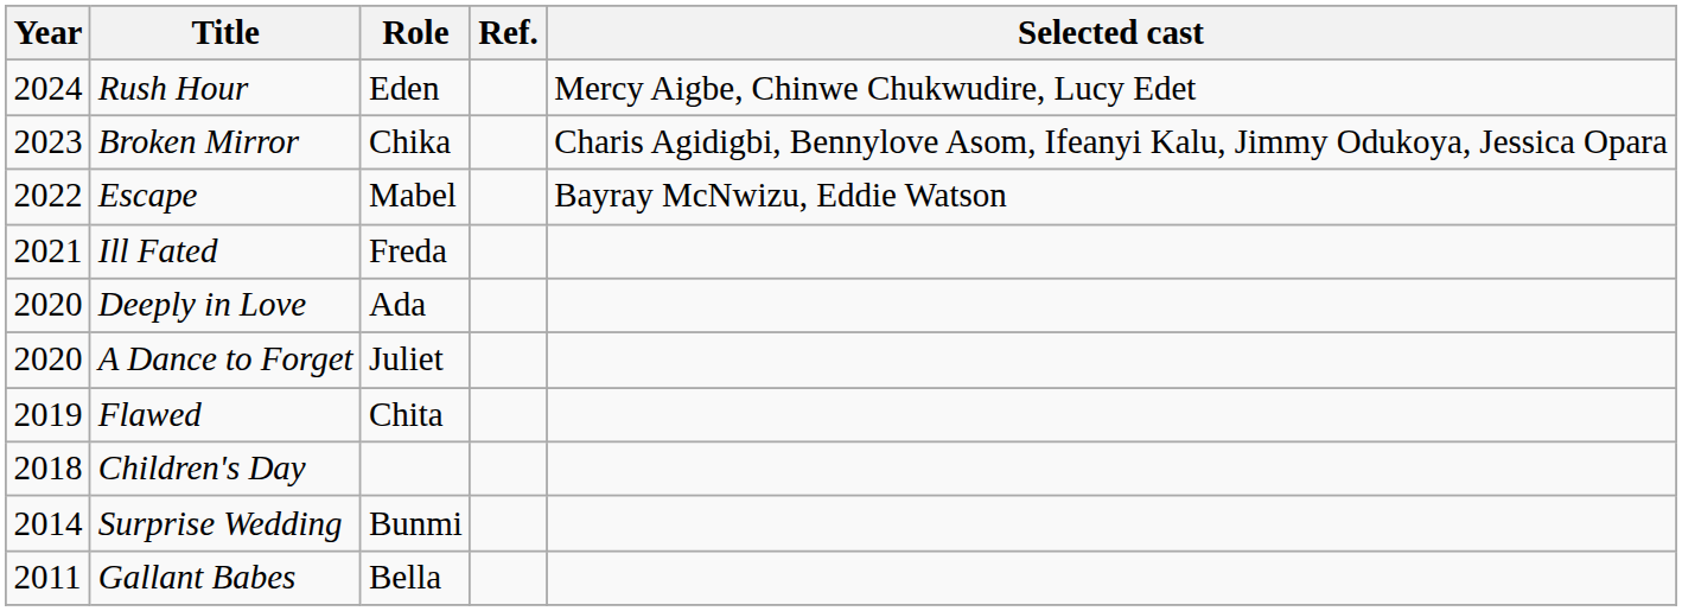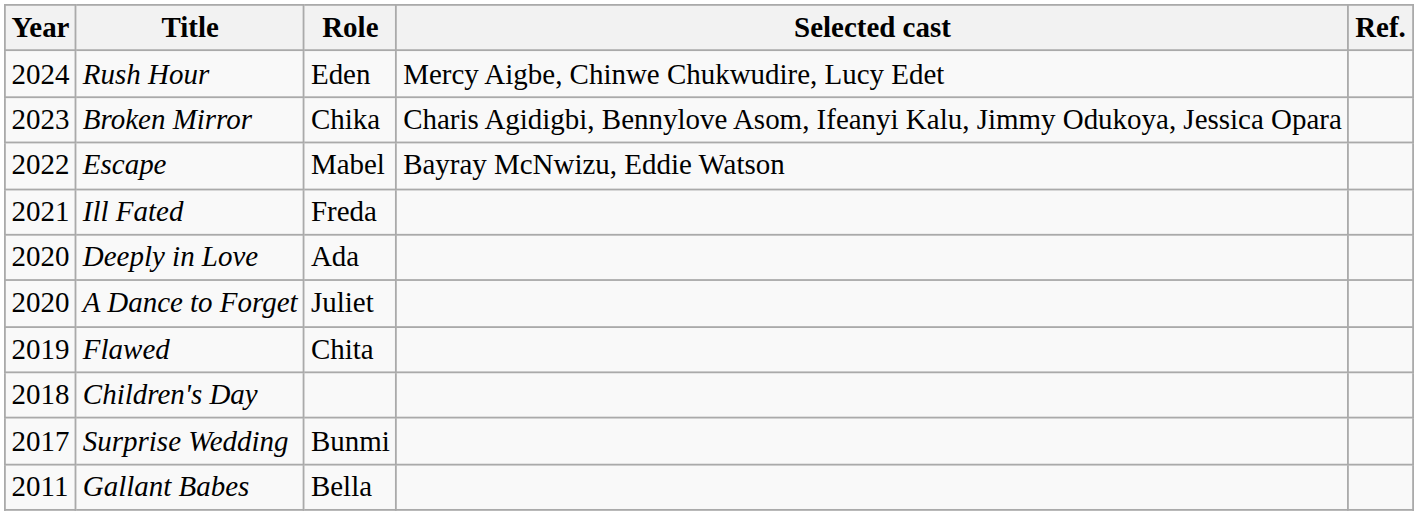 <table class="wikitable sortable">
 <tr>
 <th>Year</th>
 <th>Title</th>
 <th>Role</th>
+<th>Selected cast</th>
 <th>Ref.</th>
-<th>Selected cast</th>
 </tr>
 <tr>
 <td>2024</td>
 <td><em>Rush Hour</em></td>
 <td>Eden</td>
+<td>Mercy Aigbe, Chinwe Chukwudire, Lucy Edet</td>
 <td></td>
-<td>Mercy Aigbe, Chinwe Chukwudire, Lucy Edet</td>
 </tr>
 <tr>
 <td>2023</td>
 <td><em>Broken Mirror</em></td>
 <td>Chika</td>
+<td>Charis Agidigbi, Bennylove Asom, Ifeanyi Kalu, Jimmy Odukoya, Jessica Opara</td>
 <td></td>
-<td>Charis Agidigbi, Bennylove Asom, Ifeanyi Kalu, Jimmy Odukoya, Jessica Opara</td>
 </tr>
 <tr>
 <td>2022</td>
 <td><em>Escape</em></td>
 <td>Mabel</td>
+<td>Bayray McNwizu, Eddie Watson</td>
 <td></td>
-<td>Bayray McNwizu, Eddie Watson</td>
 </tr>
 <tr>
 <td>2021</td>
 <td><em>Ill Fated</em></td>
 <td>Freda</td>
 <td></td>
 <td></td>
 </tr>
 <tr>
 <td>2020</td>
 <td><em>Deeply in Love</em></td>
 <td>Ada</td>
 <td></td>
 <td></td>
 </tr>
 <tr>
 <td>2020</td>
 <td><em>A Dance to Forget</em></td>
 <td>Juliet</td>
 <td></td>
 <td></td>
 </tr>
 <tr>
 <td>2019</td>
 <td><em>Flawed</em></td>
 <td>Chita</td>
 <td></td>
 <td></td>
 </tr>
 <tr>
 <td>2018</td>
 <td><em>Children's Day</em></td>
 <td></td>
 <td></td>
 <td></td>
 </tr>
 <tr>
-<td>2014</td>
+<td>2017</td>
 <td><em>Surprise Wedding</em></td>
 <td>Bunmi</td>
 <td></td>
 <td></td>
 </tr>
 <tr>
 <td>2011</td>
 <td><em>Gallant Babes</em></td>
 <td>Bella</td>
 <td></td>
 <td></td>
 </tr>
 </table>
